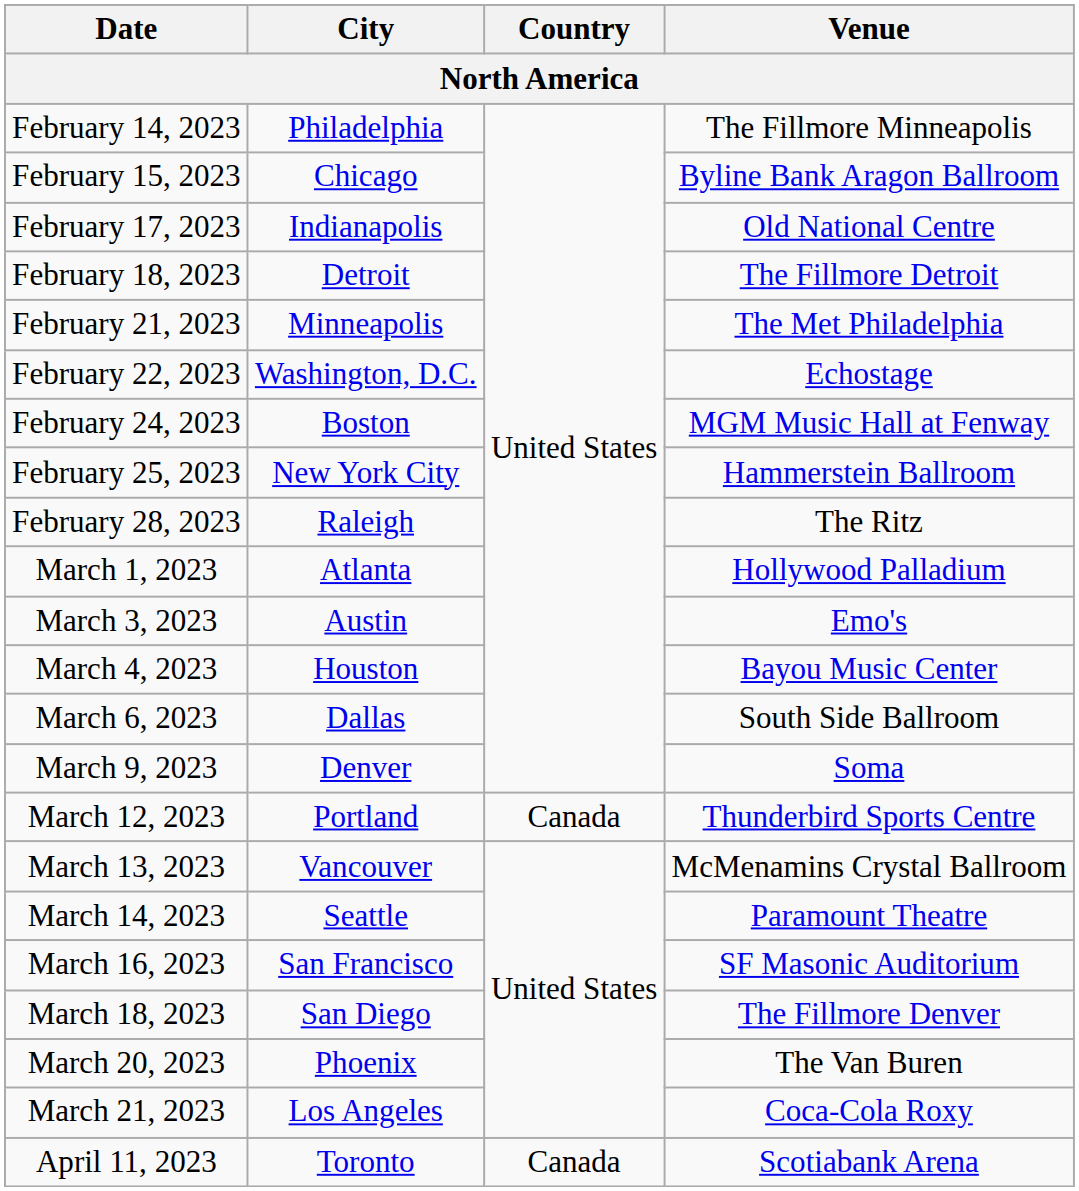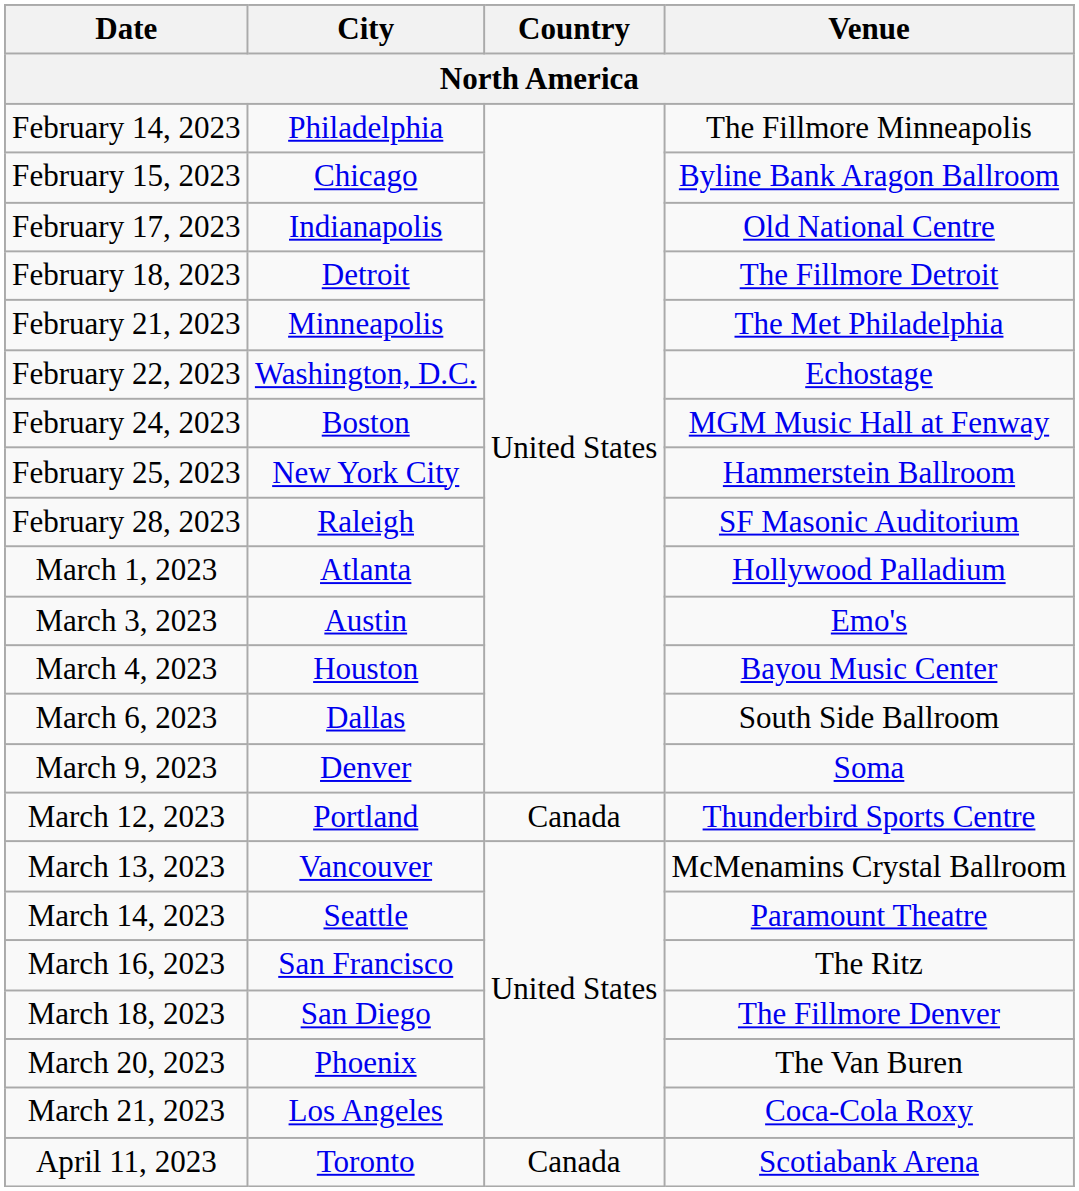 <table class="wikitable plainrowheaders" style="text-align:center;">
 <tr>
 <th scope="col">Date</th>
 <th scope="col">City</th>
 <th scope="col">Country</th>
 <th scope="col">Venue</th>
 </tr>
 <tr>
 <th colspan="5">North America</th>
 </tr>
 <tr>
 <td>February 14, 2023</td>
 <td><a href='#'>Philadelphia</a></td>
 <td rowspan="14">United States</td>
 <td>The Fillmore Minneapolis</td>
 </tr>
 <tr>
 <td>February 15, 2023</td>
 <td><a href='#'>Chicago</a></td>
 <td><a href='#'>Byline Bank Aragon Ballroom</a></td>
 </tr>
 <tr>
 <td>February 17, 2023</td>
 <td><a href='#'>Indianapolis</a></td>
 <td><a href='#'>Old National Centre</a></td>
 </tr>
 <tr>
 <td>February 18, 2023</td>
 <td><a href='#'>Detroit</a></td>
 <td><a href='#'>The Fillmore Detroit</a></td>
 </tr>
 <tr>
 <td>February 21, 2023</td>
 <td><a href='#'>Minneapolis</a></td>
 <td><a href='#'>The Met Philadelphia</a></td>
 </tr>
 <tr>
 <td>February 22, 2023</td>
 <td><a href='#'>Washington, D.C.</a></td>
 <td><a href='#'>Echostage</a></td>
 </tr>
 <tr>
 <td>February 24, 2023</td>
 <td><a href='#'>Boston</a></td>
 <td><a href='#'>MGM Music Hall at Fenway</a></td>
 </tr>
 <tr>
 <td>February 25, 2023</td>
 <td><a href='#'>New York City</a></td>
 <td><a href='#'>Hammerstein Ballroom</a></td>
 </tr>
 <tr>
 <td>February 28, 2023</td>
 <td><a href='#'>Raleigh</a></td>
-<td>The Ritz</td>
+<td><a href='#'>SF Masonic Auditorium</a></td>
 </tr>
 <tr>
 <td>March 1, 2023</td>
 <td><a href='#'>Atlanta</a></td>
 <td><a href='#'>Hollywood Palladium</a></td>
 </tr>
 <tr>
 <td>March 3, 2023</td>
 <td><a href='#'>Austin</a></td>
 <td><a href='#'>Emo's</a></td>
 </tr>
 <tr>
 <td>March 4, 2023</td>
 <td><a href='#'>Houston</a></td>
 <td><a href='#'>Bayou Music Center</a></td>
 </tr>
 <tr>
 <td>March 6, 2023</td>
 <td><a href='#'>Dallas</a></td>
 <td>South Side Ballroom</td>
 </tr>
 <tr>
 <td>March 9, 2023</td>
 <td><a href='#'>Denver</a></td>
 <td><a href='#'>Soma</a></td>
 </tr>
 <tr>
 <td>March 12, 2023</td>
 <td><a href='#'>Portland</a></td>
 <td>Canada</td>
 <td><a href='#'>Thunderbird Sports Centre</a></td>
 </tr>
 <tr>
 <td>March 13, 2023</td>
 <td><a href='#'>Vancouver</a></td>
 <td rowspan="6">United States</td>
 <td>McMenamins Crystal Ballroom</td>
 </tr>
 <tr>
 <td>March 14, 2023</td>
 <td><a href='#'>Seattle</a></td>
 <td><a href='#'>Paramount Theatre</a></td>
 </tr>
 <tr>
 <td>March 16, 2023</td>
 <td><a href='#'>San Francisco</a></td>
-<td><a href='#'>SF Masonic Auditorium</a></td>
+<td>The Ritz</td>
 </tr>
 <tr>
 <td>March 18, 2023</td>
 <td><a href='#'>San Diego</a></td>
 <td><a href='#'>The Fillmore Denver</a></td>
 </tr>
 <tr>
 <td>March 20, 2023</td>
 <td><a href='#'>Phoenix</a></td>
 <td>The Van Buren</td>
 </tr>
 <tr>
 <td>March 21, 2023</td>
 <td><a href='#'>Los Angeles</a></td>
 <td><a href='#'>Coca-Cola Roxy</a></td>
 </tr>
 <tr>
 <td>April 11, 2023</td>
 <td><a href='#'>Toronto</a></td>
 <td>Canada</td>
 <td><a href='#'>Scotiabank Arena</a></td>
 </tr>
 </table>
